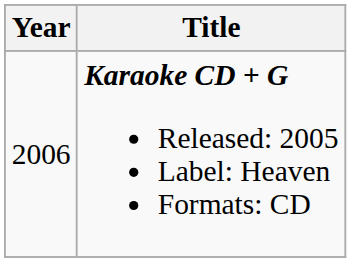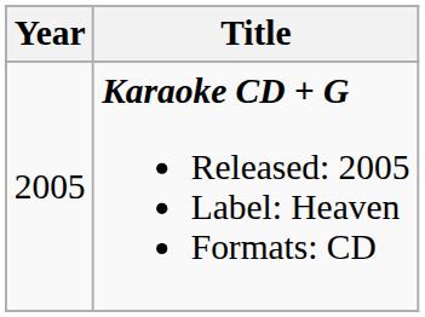 <table class="wikitable">
 <tr>
 <th>Year</th>
 <th>Title</th>
 </tr>
 <tr>
-<td style="text-align:center;">2006</td>
+<td style="text-align:center;">2005</td>
 <td><strong><em>Karaoke CD + G</em></strong><br><ul><li>Released: 2005</li><li>Label: Heaven</li><li>Formats: CD</li></ul></td>
 </tr>
 </table>
